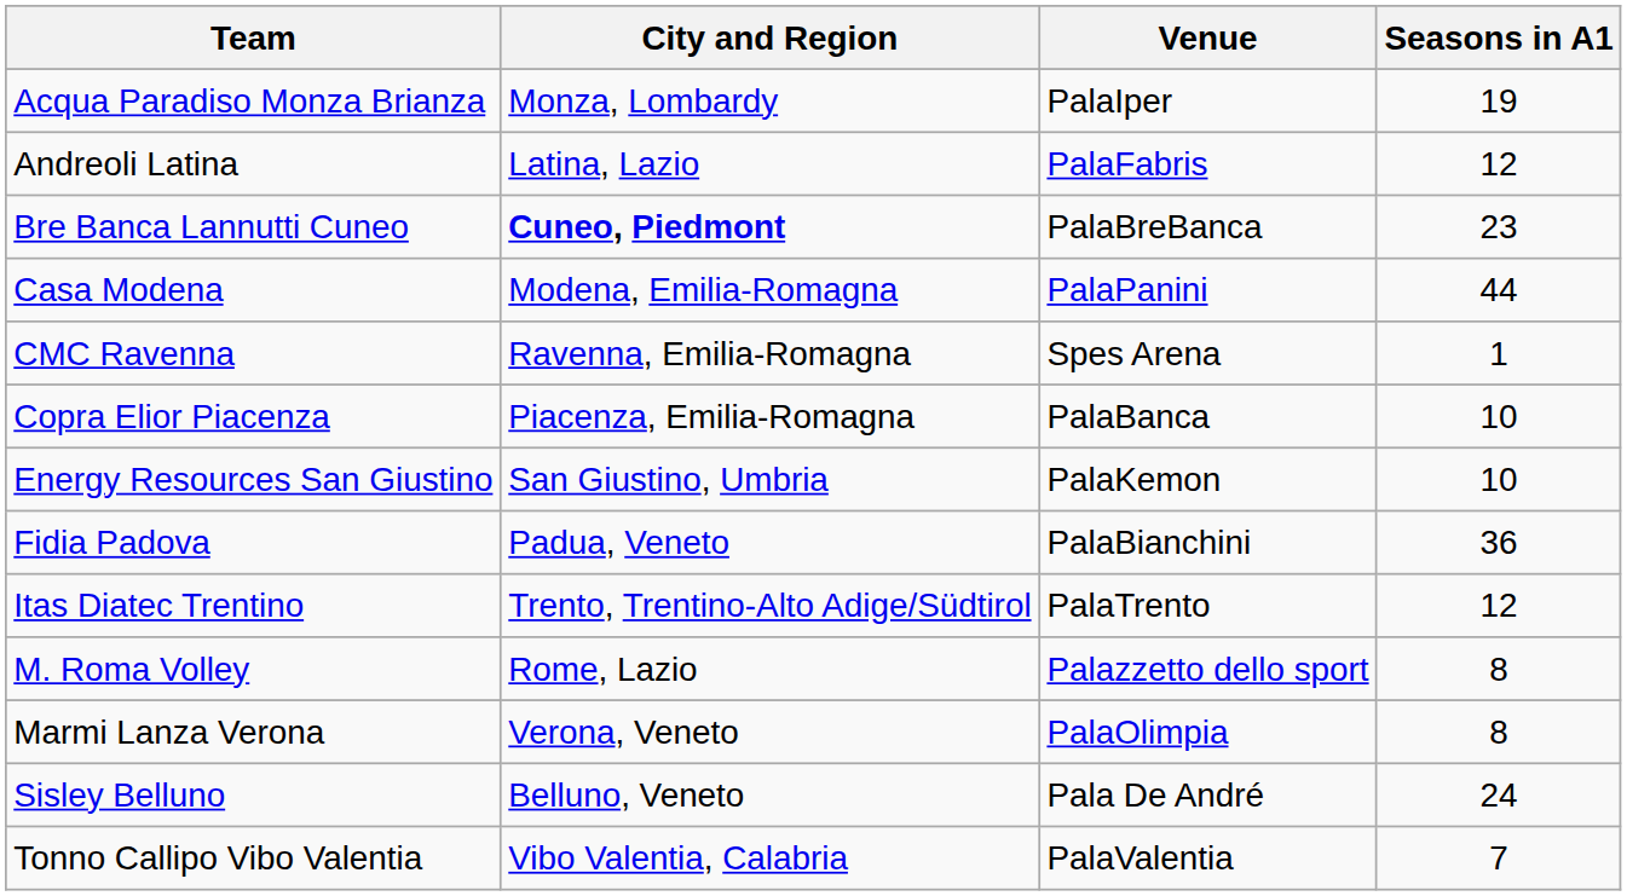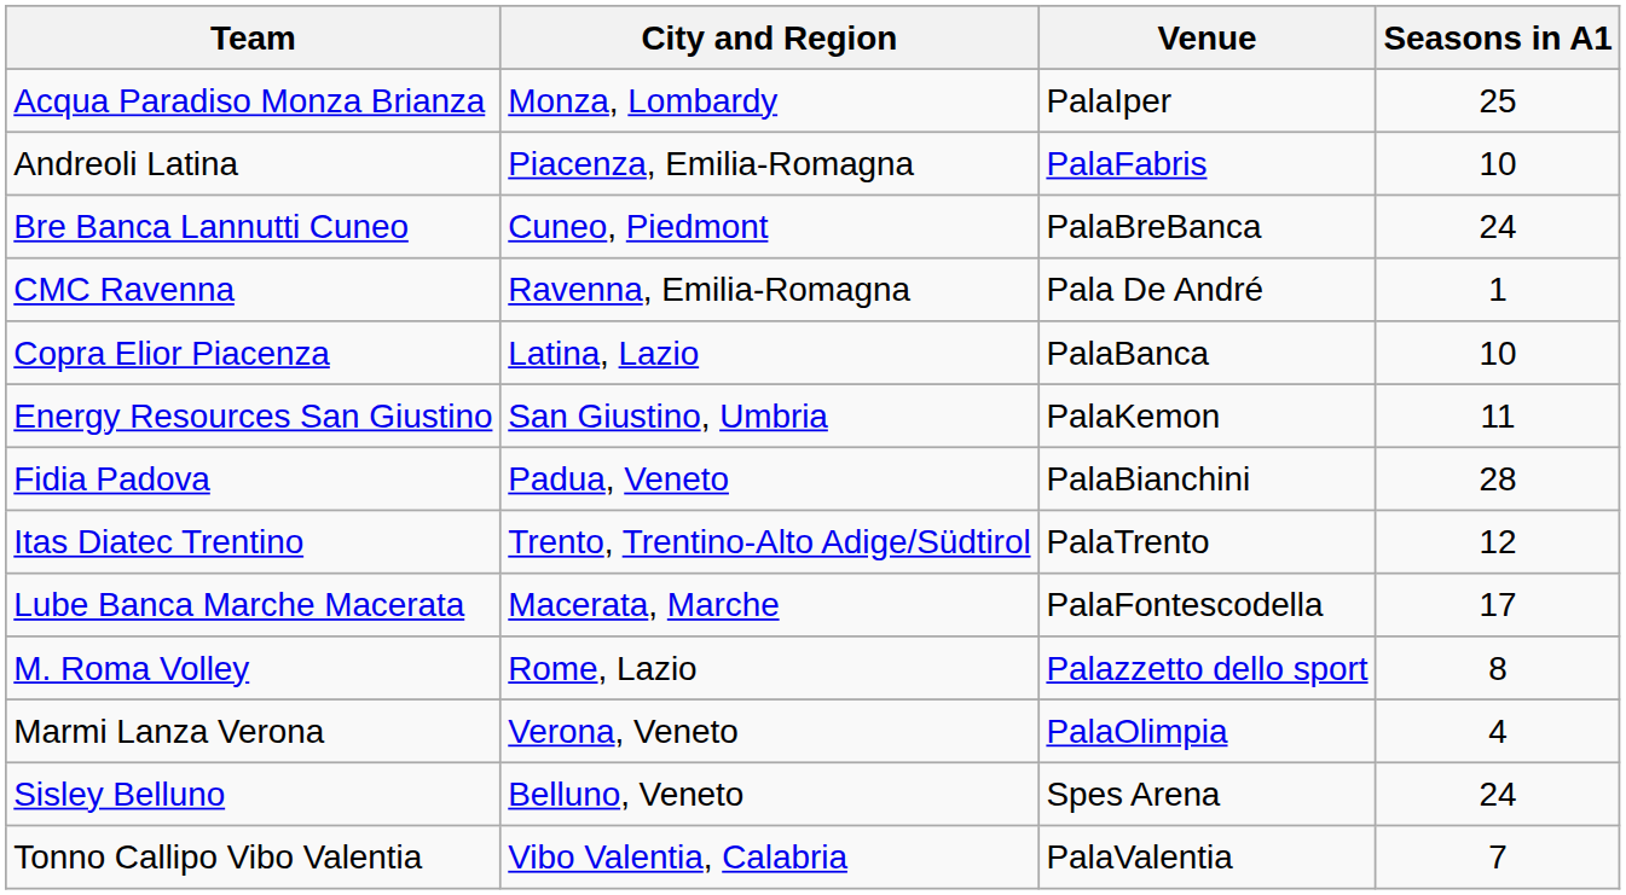 <table class="wikitable">
 <tr style="height: 30px;">
 <th>Team</th>
 <th>City and Region</th>
 <th>Venue</th>
 <th>Seasons in A1</th>
 </tr>
 <tr style="height: 30px;">
 <td><a href='#'>Acqua Paradiso Monza Brianza</a></td>
 <td><a href='#'>Monza</a>, <a href='#'>Lombardy</a></td>
 <td>PalaIper</td>
-<td align="center">19</td>
+<td align="center">25</td>
 </tr>
 <tr style="height: 30px;">
 <td>Andreoli Latina</td>
-<td><a href='#'>Latina</a>, <a href='#'>Lazio</a></td>
+<td><a href='#'>Piacenza</a>, Emilia-Romagna</td>
 <td><a href='#'>PalaFabris</a></td>
-<td align="center">12</td>
+<td align="center">10</td>
 </tr>
 <tr style="height: 30px;">
 <td><a href='#'>Bre Banca Lannutti Cuneo</a></td>
-<td><strong><a href='#'>Cuneo</a>, <a href='#'>Piedmont</a></strong></td>
+<td><a href='#'>Cuneo</a>, <a href='#'>Piedmont</a></td>
 <td>PalaBreBanca</td>
-<td align="center">23</td>
-</tr>
-<tr style="height: 30px;">
-<td><a href='#'>Casa Modena</a></td>
-<td><a href='#'>Modena</a>, <a href='#'>Emilia-Romagna</a></td>
-<td><a href='#'>PalaPanini</a></td>
-<td align="center">44</td>
+<td align="center">24</td>
 </tr>
 <tr style="height: 30px;">
 <td><a href='#'>CMC Ravenna</a></td>
 <td><a href='#'>Ravenna</a>, Emilia-Romagna</td>
-<td>Spes Arena</td>
+<td>Pala De André</td>
 <td align="center">1</td>
 </tr>
 <tr style="height: 30px;">
 <td><a href='#'>Copra Elior Piacenza</a></td>
-<td><a href='#'>Piacenza</a>, Emilia-Romagna</td>
+<td><a href='#'>Latina</a>, <a href='#'>Lazio</a></td>
 <td>PalaBanca</td>
 <td align="center">10</td>
 </tr>
 <tr style="height: 30px;">
 <td><a href='#'>Energy Resources San Giustino</a></td>
 <td><a href='#'>San Giustino</a>, <a href='#'>Umbria</a></td>
 <td>PalaKemon</td>
-<td align="center">10</td>
+<td align="center">11</td>
 </tr>
 <tr style="height: 30px;">
 <td><a href='#'>Fidia Padova</a></td>
 <td><a href='#'>Padua</a>, <a href='#'>Veneto</a></td>
 <td>PalaBianchini</td>
-<td align="center">36</td>
+<td align="center">28</td>
 </tr>
 <tr style="height: 30px;">
 <td><a href='#'>Itas Diatec Trentino</a></td>
 <td><a href='#'>Trento</a>, <a href='#'>Trentino-Alto Adige/Südtirol</a></td>
 <td>PalaTrento</td>
 <td align="center">12</td>
+</tr>
+<tr style="height: 30px;">
+<td><a href='#'>Lube Banca Marche Macerata</a></td>
+<td><a href='#'>Macerata</a>, <a href='#'>Marche</a></td>
+<td>PalaFontescodella</td>
+<td align="center">17</td>
 </tr>
 <tr style="height: 30px;">
 <td><a href='#'>M. Roma Volley</a></td>
 <td><a href='#'>Rome</a>, Lazio</td>
 <td><a href='#'>Palazzetto dello sport</a></td>
 <td align="center">8</td>
 </tr>
 <tr style="height: 30px;">
 <td>Marmi Lanza Verona</td>
 <td><a href='#'>Verona</a>, Veneto</td>
 <td><a href='#'>PalaOlimpia</a></td>
-<td align="center">8</td>
+<td align="center">4</td>
 </tr>
 <tr style="height: 30px;">
 <td><a href='#'>Sisley Belluno</a></td>
 <td><a href='#'>Belluno</a>, Veneto</td>
-<td>Pala De André</td>
+<td>Spes Arena</td>
 <td align="center">24</td>
 </tr>
 <tr style="height: 30px;">
 <td>Tonno Callipo Vibo Valentia</td>
 <td><a href='#'>Vibo Valentia</a>, <a href='#'>Calabria</a></td>
 <td>PalaValentia</td>
 <td align="center">7</td>
 </tr>
 </table>
